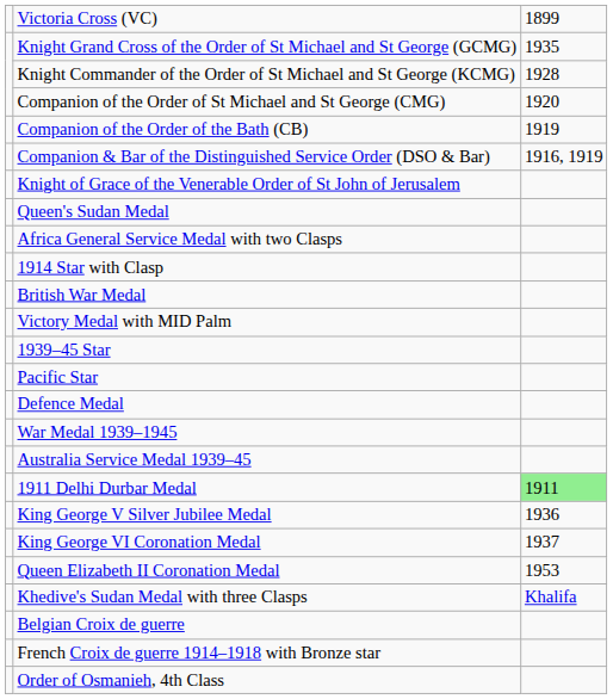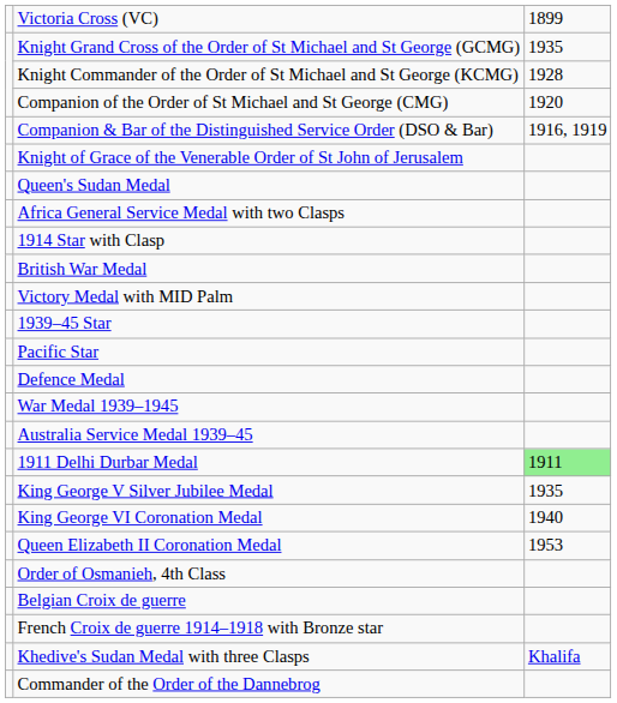 <table class="wikitable">
 <tr>
 <td></td>
 <td><a href='#'>Victoria Cross</a> (VC)</td>
 <td>1899</td>
 </tr>
 <tr>
 <td rowspan=3></td>
 <td><a href='#'>Knight Grand Cross of the Order of St Michael and St George</a> (GCMG)</td>
 <td>1935</td>
 </tr>
 <tr>
 <td>Knight Commander of the Order of St Michael and St George (KCMG)</td>
 <td>1928</td>
 </tr>
 <tr>
 <td>Companion of the Order of St Michael and St George (CMG)</td>
 <td>1920</td>
-</tr>
-<tr>
-<td></td>
-<td><a href='#'>Companion of the Order of the Bath</a> (CB)</td>
-<td>1919</td>
 </tr>
 <tr>
 <td></td>
 <td><a href='#'>Companion & Bar of the Distinguished Service Order</a> (DSO & Bar)</td>
 <td>1916, 1919</td>
 </tr>
 <tr>
 <td></td>
 <td><a href='#'>Knight of Grace of the Venerable Order of St John of Jerusalem</a></td>
 <td></td>
 </tr>
 <tr>
 <td></td>
 <td><a href='#'>Queen's Sudan Medal</a></td>
 <td></td>
 </tr>
 <tr>
 <td></td>
 <td><a href='#'>Africa General Service Medal</a> with two Clasps</td>
 <td></td>
 </tr>
 <tr>
 <td></td>
 <td><a href='#'>1914 Star</a> with Clasp</td>
 <td></td>
 </tr>
 <tr>
 <td></td>
 <td><a href='#'>British War Medal</a></td>
 <td></td>
 </tr>
 <tr>
 <td></td>
 <td><a href='#'>Victory Medal</a> with MID Palm</td>
 <td></td>
 </tr>
 <tr>
 <td></td>
 <td><a href='#'>1939–45 Star</a></td>
 <td></td>
 </tr>
 <tr>
 <td></td>
 <td><a href='#'>Pacific Star</a></td>
 <td></td>
 </tr>
 <tr>
 <td></td>
 <td><a href='#'>Defence Medal</a></td>
 <td></td>
 </tr>
 <tr>
 <td></td>
 <td><a href='#'>War Medal 1939–1945</a></td>
 <td></td>
 </tr>
 <tr>
 <td></td>
 <td><a href='#'>Australia Service Medal 1939–45</a></td>
 <td></td>
 </tr>
 <tr>
 <td></td>
 <td><a href='#'>1911 Delhi Durbar Medal</a></td>
 <td style="background: lightgreen;">1911</td>
 </tr>
 <tr>
 <td></td>
 <td><a href='#'>King George V Silver Jubilee Medal</a></td>
-<td>1936</td>
+<td>1935</td>
 </tr>
 <tr>
 <td></td>
 <td><a href='#'>King George VI Coronation Medal</a></td>
-<td>1937</td>
+<td>1940</td>
 </tr>
 <tr>
 <td></td>
 <td><a href='#'>Queen Elizabeth II Coronation Medal</a></td>
 <td>1953</td>
 </tr>
 <tr>
 <td></td>
-<td><a href='#'>Khedive's Sudan Medal</a> with three Clasps</td>
-<td><a href='#'>Khalifa</a></td>
+<td><a href='#'>Order of Osmanieh</a>, 4th Class</td>
+<td></td>
 </tr>
 <tr>
 <td></td>
 <td><a href='#'>Belgian Croix de guerre</a></td>
 <td></td>
 </tr>
 <tr>
 <td></td>
 <td>French <a href='#'>Croix de guerre 1914–1918</a> with Bronze star</td>
 <td></td>
 </tr>
 <tr>
 <td></td>
-<td><a href='#'>Order of Osmanieh</a>, 4th Class</td>
+<td><a href='#'>Khedive's Sudan Medal</a> with three Clasps</td>
+<td><a href='#'>Khalifa</a></td>
+</tr>
+<tr>
+<td></td>
+<td>Commander of the <a href='#'>Order of the Dannebrog</a></td>
 <td></td>
 </tr>
 </table>
